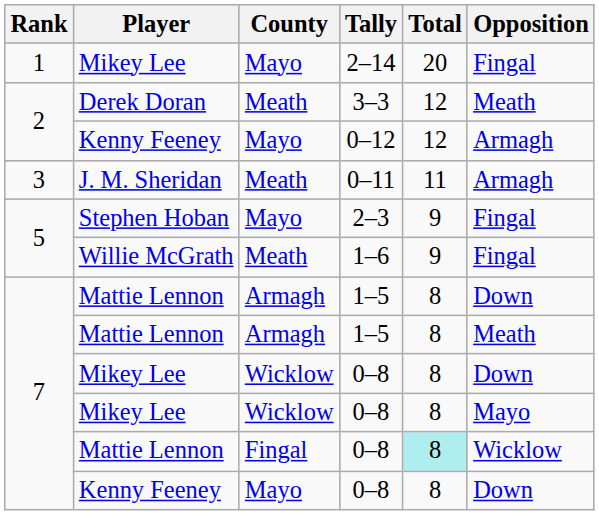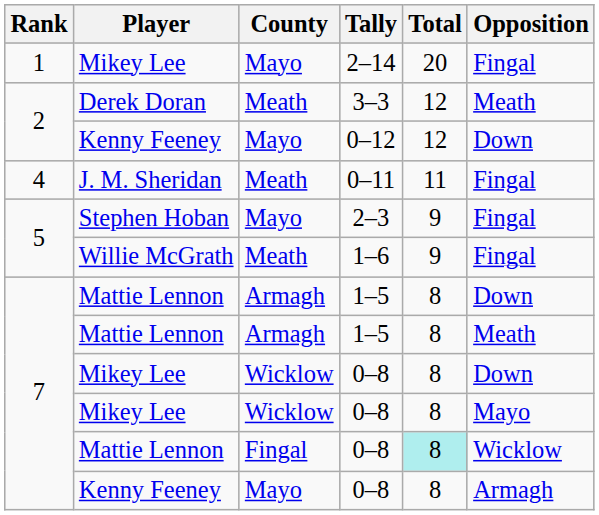 <table class="wikitable">
 <tr>
 <th>Rank</th>
 <th>Player</th>
 <th>County</th>
 <th>Tally</th>
 <th>Total</th>
 <th>Opposition</th>
 </tr>
 <tr>
 <td rowspan=1 style="text-align:center;">1</td>
 <td><a href='#'>Mikey Lee</a></td>
 <td><a href='#'>Mayo</a></td>
 <td align=center>2–14</td>
 <td align=center>20</td>
 <td><a href='#'>Fingal</a></td>
 </tr>
 <tr>
 <td rowspan=2 style="text-align:center;">2</td>
 <td><a href='#'>Derek Doran</a></td>
 <td><a href='#'>Meath</a></td>
 <td align=center>3–3</td>
 <td align=center>12</td>
 <td><a href='#'>Meath</a></td>
 </tr>
 <tr>
 <td><a href='#'>Kenny Feeney</a></td>
 <td><a href='#'>Mayo</a></td>
 <td align=center>0–12</td>
 <td align=center>12</td>
-<td><a href='#'>Armagh</a></td>
+<td><a href='#'>Down</a></td>
 </tr>
 <tr>
-<td rowspan=1 style="text-align:center;">3</td>
+<td rowspan=1 style="text-align:center;">4</td>
 <td><a href='#'>J. M. Sheridan</a></td>
 <td><a href='#'>Meath</a></td>
 <td align=center>0–11</td>
 <td align=center>11</td>
-<td><a href='#'>Armagh</a></td>
+<td><a href='#'>Fingal</a></td>
 </tr>
 <tr>
 <td rowspan=2 style="text-align:center;">5</td>
 <td><a href='#'>Stephen Hoban</a></td>
 <td><a href='#'>Mayo</a></td>
 <td align=center>2–3</td>
 <td align=center>9</td>
 <td><a href='#'>Fingal</a></td>
 </tr>
 <tr>
 <td><a href='#'>Willie McGrath</a></td>
 <td><a href='#'>Meath</a></td>
 <td align=center>1–6</td>
 <td align=center>9</td>
 <td><a href='#'>Fingal</a></td>
 </tr>
 <tr>
 <td rowspan=6 style="text-align:center;">7</td>
 <td><a href='#'>Mattie Lennon</a></td>
 <td><a href='#'>Armagh</a></td>
 <td align=center>1–5</td>
 <td align=center>8</td>
 <td><a href='#'>Down</a></td>
 </tr>
 <tr>
 <td><a href='#'>Mattie Lennon</a></td>
 <td><a href='#'>Armagh</a></td>
 <td align=center>1–5</td>
 <td align=center>8</td>
 <td><a href='#'>Meath</a></td>
 </tr>
 <tr>
 <td><a href='#'>Mikey Lee</a></td>
 <td><a href='#'>Wicklow</a></td>
 <td align=center>0–8</td>
 <td align=center>8</td>
 <td><a href='#'>Down</a></td>
 </tr>
 <tr>
 <td><a href='#'>Mikey Lee</a></td>
 <td><a href='#'>Wicklow</a></td>
 <td align=center>0–8</td>
 <td align=center>8</td>
 <td><a href='#'>Mayo</a></td>
 </tr>
 <tr>
 <td><a href='#'>Mattie Lennon</a></td>
 <td><a href='#'>Fingal</a></td>
 <td align=center>0–8</td>
 <td align=center style="background: paleturquoise;">8</td>
 <td><a href='#'>Wicklow</a></td>
 </tr>
 <tr>
 <td><a href='#'>Kenny Feeney</a></td>
 <td><a href='#'>Mayo</a></td>
 <td align=center>0–8</td>
 <td align=center>8</td>
-<td><a href='#'>Down</a></td>
+<td><a href='#'>Armagh</a></td>
 </tr>
 </table>
